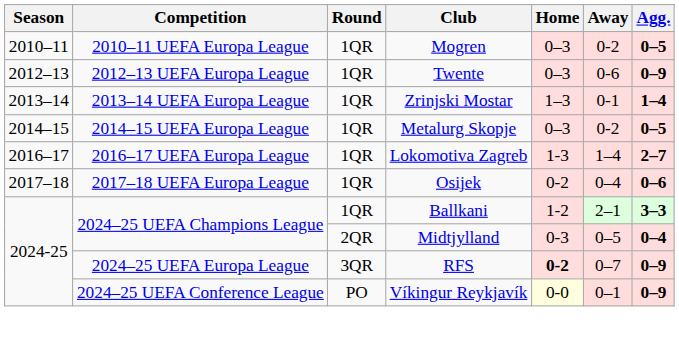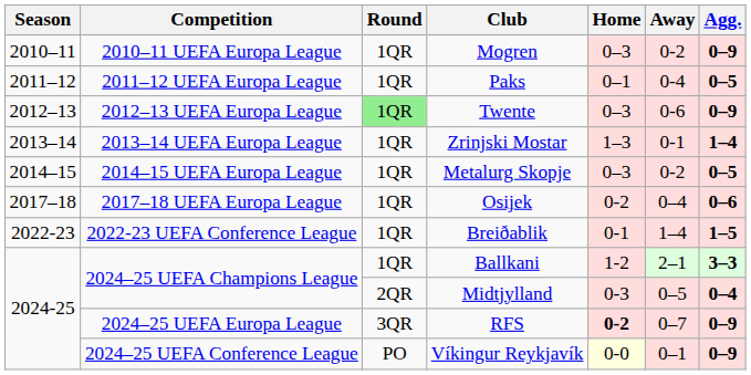 <table class="wikitable" style="text-align:center">
 <tr>
 <th>Season</th>
 <th>Competition</th>
 <th>Round</th>
 <th>Club</th>
 <th>Home</th>
 <th>Away</th>
 <th><a href='#'>Agg.</a></th>
 </tr>
 <tr>
 <td>2010–11</td>
 <td><a href='#'>2010–11 UEFA Europa League</a></td>
 <td>1QR</td>
 <td> <a href='#'>Mogren</a></td>
 <td bgcolor="#fdd">0–3</td>
 <td bgcolor="#fdd">0-2</td>
+<td bgcolor="#fdd"><strong>0–9</strong></td>
+</tr>
+<tr>
+<td>2011–12</td>
+<td><a href='#'>2011–12 UEFA Europa League</a></td>
+<td>1QR</td>
+<td> <a href='#'>Paks</a></td>
+<td bgcolor="#fdd">0–1</td>
+<td bgcolor="#fdd">0-4</td>
 <td bgcolor="#fdd"><strong>0–5</strong></td>
 </tr>
 <tr>
 <td>2012–13</td>
 <td><a href='#'>2012–13 UEFA Europa League</a></td>
-<td>1QR</td>
+<td style="background: lightgreen;">1QR</td>
 <td> <a href='#'>Twente</a></td>
 <td bgcolor="#fdd">0–3</td>
 <td bgcolor="#fdd">0-6</td>
 <td bgcolor="#fdd"><strong>0–9</strong></td>
 </tr>
 <tr>
 <td>2013–14</td>
 <td><a href='#'>2013–14 UEFA Europa League</a></td>
 <td>1QR</td>
 <td> <a href='#'>Zrinjski Mostar</a></td>
 <td bgcolor="#fdd">1–3</td>
 <td bgcolor="#fdd">0-1</td>
 <td bgcolor="#fdd"><strong>1–4</strong></td>
 </tr>
 <tr>
 <td>2014–15</td>
 <td><a href='#'>2014–15 UEFA Europa League</a></td>
 <td>1QR</td>
 <td> <a href='#'>Metalurg Skopje</a></td>
 <td bgcolor="#fdd">0–3</td>
 <td bgcolor="#fdd">0-2</td>
 <td bgcolor="#fdd"><strong>0–5</strong></td>
 </tr>
 <tr>
-<td>2016–17</td>
-<td><a href='#'>2016–17 UEFA Europa League</a></td>
-<td>1QR</td>
-<td> <a href='#'>Lokomotiva Zagreb</a></td>
-<td bgcolor="#fdd">1-3</td>
-<td bgcolor="#fdd">1–4</td>
-<td bgcolor="#fdd"><strong>2–7</strong></td>
-</tr>
-<tr>
 <td>2017–18</td>
 <td><a href='#'>2017–18 UEFA Europa League</a></td>
 <td>1QR</td>
 <td> <a href='#'>Osijek</a></td>
 <td bgcolor="#fdd">0-2</td>
 <td bgcolor="#fdd">0–4</td>
 <td bgcolor="#fdd"><strong>0–6</strong></td>
+</tr>
+<tr>
+<td>2022-23</td>
+<td><a href='#'>2022-23 UEFA Conference League</a></td>
+<td>1QR</td>
+<td> <a href='#'>Breiðablik</a></td>
+<td bgcolor="#fdd">0-1</td>
+<td bgcolor="#fdd">1–4</td>
+<td bgcolor="#fdd"><strong>1–5</strong></td>
 </tr>
 <tr>
 <td rowspan="4">2024-25</td>
 <td rowspan="2"><a href='#'>2024–25 UEFA Champions League</a></td>
 <td>1QR</td>
 <td> <a href='#'>Ballkani</a></td>
 <td bgcolor="#fdd">1-2</td>
 <td bgcolor="#dfd">2–1 </td>
 <td bgcolor="#dfd"><strong>3–3 </strong></td>
 </tr>
 <tr>
 <td>2QR</td>
 <td> <a href='#'>Midtjylland</a></td>
 <td bgcolor="#fdd">0-3</td>
 <td bgcolor="#fdd">0–5</td>
 <td bgcolor="#fdd"><strong>0–4</strong></td>
 </tr>
 <tr>
 <td><a href='#'>2024–25 UEFA Europa League</a></td>
 <td>3QR</td>
 <td> <a href='#'>RFS</a></td>
 <td bgcolor="#fdd"><strong>0-2</strong></td>
 <td bgcolor="#fdd">0–7</td>
 <td bgcolor="#fdd"><strong>0–9</strong></td>
 </tr>
 <tr>
 <td><a href='#'>2024–25 UEFA Conference League</a></td>
 <td>PO</td>
 <td> <a href='#'>Víkingur Reykjavík</a></td>
 <td bgcolor="#ffd">0-0</td>
 <td bgcolor="#fdd">0–1</td>
 <td bgcolor="#fdd"><strong>0–9</strong></td>
 </tr>
 </table>
